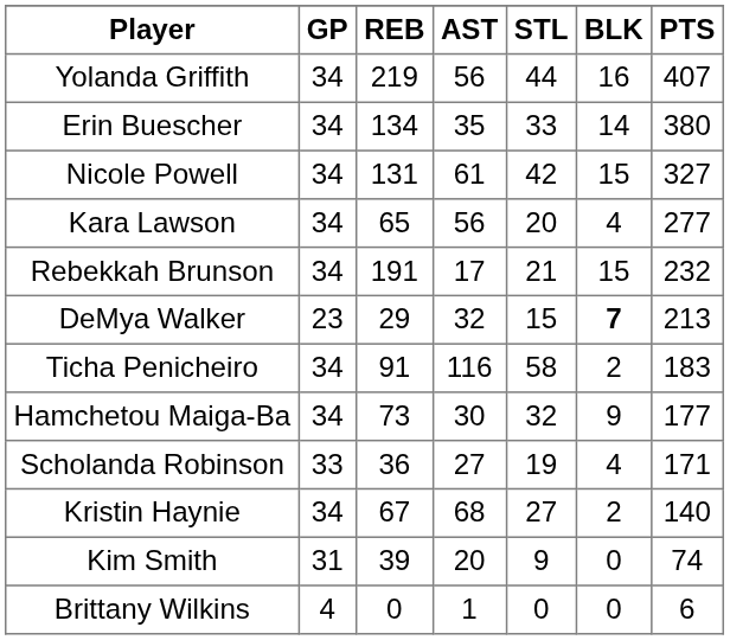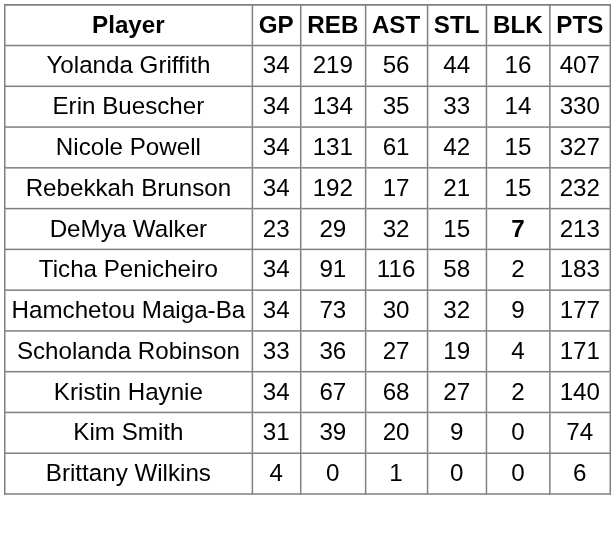 <table class="toccolours" border="1" cellpadding="4" cellspacing="2" style="border-collapse: collapse;">
 <tr bgcolor="#efefef">
 </tr>
 <tr align="center">
 <th>Player</th>
 <th>GP</th>
 <th>REB</th>
 <th>AST</th>
 <th>STL</th>
 <th>BLK</th>
 <th>PTS</th>
 </tr>
 <tr align="center">
 <td>Yolanda Griffith</td>
 <td>34</td>
 <td>219</td>
 <td>56</td>
 <td>44</td>
 <td>16</td>
 <td>407</td>
 </tr>
 <tr align="center">
 <td>Erin Buescher</td>
 <td>34</td>
 <td>134</td>
 <td>35</td>
 <td>33</td>
 <td>14</td>
-<td>380</td>
+<td>330</td>
 </tr>
 <tr align="center">
 <td>Nicole Powell</td>
 <td>34</td>
 <td>131</td>
 <td>61</td>
 <td>42</td>
 <td>15</td>
 <td>327</td>
 </tr>
 <tr align="center">
-<td>Kara Lawson</td>
-<td>34</td>
-<td>65</td>
-<td>56</td>
-<td>20</td>
-<td>4</td>
-<td>277</td>
-</tr>
-<tr align="center">
 <td>Rebekkah Brunson</td>
 <td>34</td>
-<td>191</td>
+<td>192</td>
 <td>17</td>
 <td>21</td>
 <td>15</td>
 <td>232</td>
 </tr>
 <tr align="center">
 <td>DeMya Walker</td>
 <td>23</td>
 <td>29</td>
 <td>32</td>
 <td>15</td>
 <td><strong>7</strong></td>
 <td>213</td>
 </tr>
 <tr align="center">
 <td>Ticha Penicheiro</td>
 <td>34</td>
 <td>91</td>
 <td>116</td>
 <td>58</td>
 <td>2</td>
 <td>183</td>
 </tr>
 <tr align="center">
 <td>Hamchetou Maiga-Ba</td>
 <td>34</td>
 <td>73</td>
 <td>30</td>
 <td>32</td>
 <td>9</td>
 <td>177</td>
 </tr>
 <tr align="center">
 <td>Scholanda Robinson</td>
 <td>33</td>
 <td>36</td>
 <td>27</td>
 <td>19</td>
 <td>4</td>
 <td>171</td>
 </tr>
 <tr align="center">
 <td>Kristin Haynie</td>
 <td>34</td>
 <td>67</td>
 <td>68</td>
 <td>27</td>
 <td>2</td>
 <td>140</td>
 </tr>
 <tr align="center">
 <td>Kim Smith</td>
 <td>31</td>
 <td>39</td>
 <td>20</td>
 <td>9</td>
 <td>0</td>
 <td>74</td>
 </tr>
 <tr align="center">
 <td>Brittany Wilkins</td>
 <td>4</td>
 <td>0</td>
 <td>1</td>
 <td>0</td>
 <td>0</td>
 <td>6</td>
 </tr>
 </table>
